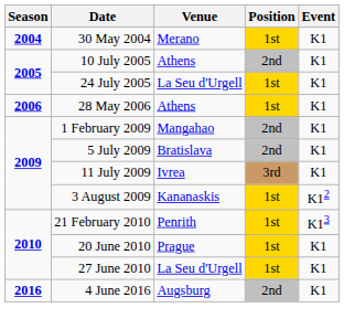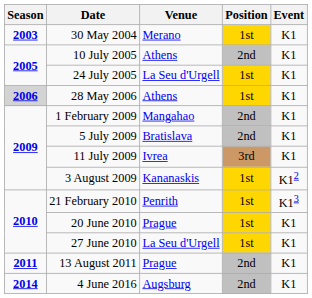 <table class="wikitable" style="text-align:center; font-size:95%;">
 <tr>
 <th>Season</th>
 <th>Date</th>
 <th>Venue</th>
 <th>Position</th>
 <th>Event</th>
 </tr>
 <tr>
-<td><strong><a href='#'>2004</a></strong></td>
+<td><strong><a href='#'>2003</a></strong></td>
 <td align=right>30 May 2004</td>
 <td align=left><a href='#'>Merano</a></td>
 <td bgcolor=gold>1st</td>
 <td>K1</td>
 </tr>
 <tr>
 <td rowspan=2><strong><a href='#'>2005</a></strong></td>
 <td align=right>10 July 2005</td>
 <td align=left><a href='#'>Athens</a></td>
 <td bgcolor=silver>2nd</td>
 <td>K1</td>
 </tr>
 <tr>
 <td align=right>24 July 2005</td>
 <td align=left><a href='#'>La Seu d'Urgell</a></td>
 <td bgcolor=gold>1st</td>
 <td>K1</td>
 </tr>
 <tr>
-<td><strong><a href='#'>2006</a></strong></td>
+<td style="background: lightgrey;"><strong><a href='#'>2006</a></strong></td>
 <td align=right>28 May 2006</td>
 <td align=left><a href='#'>Athens</a></td>
 <td bgcolor=gold>1st</td>
 <td>K1</td>
 </tr>
 <tr>
 <td rowspan=4><strong><a href='#'>2009</a></strong></td>
 <td align=right>1 February 2009</td>
 <td align=left><a href='#'>Mangahao</a></td>
 <td bgcolor=silver>2nd</td>
 <td>K1</td>
 </tr>
 <tr>
 <td align=right>5 July 2009</td>
 <td align=left><a href='#'>Bratislava</a></td>
 <td bgcolor=silver>2nd</td>
 <td>K1</td>
 </tr>
 <tr>
 <td align=right>11 July 2009</td>
 <td align=left><a href='#'>Ivrea</a></td>
 <td bgcolor=cc9966>3rd</td>
 <td>K1</td>
 </tr>
 <tr>
 <td align=right>3 August 2009</td>
 <td align=left><a href='#'>Kananaskis</a></td>
 <td bgcolor=gold>1st</td>
 <td>K1<sup><a href='#'>2</a></sup></td>
 </tr>
 <tr>
 <td rowspan=3><strong><a href='#'>2010</a></strong></td>
 <td align=right>21 February 2010</td>
 <td align=left><a href='#'>Penrith</a></td>
 <td bgcolor=gold>1st</td>
 <td>K1<sup><a href='#'>3</a></sup></td>
 </tr>
 <tr>
 <td align=right>20 June 2010</td>
 <td align=left><a href='#'>Prague</a></td>
 <td bgcolor=gold>1st</td>
 <td>K1</td>
 </tr>
 <tr>
 <td align=right>27 June 2010</td>
 <td align=left><a href='#'>La Seu d'Urgell</a></td>
 <td bgcolor=gold>1st</td>
 <td>K1</td>
 </tr>
 <tr>
-<td><strong><a href='#'>2016</a></strong></td>
+<td><strong><a href='#'>2011</a></strong></td>
+<td align=right>13 August 2011</td>
+<td align=left><a href='#'>Prague</a></td>
+<td bgcolor=silver>2nd</td>
+<td>K1</td>
+</tr>
+<tr>
+<td><strong><a href='#'>2014</a></strong></td>
 <td align=right>4 June 2016</td>
 <td align=left><a href='#'>Augsburg</a></td>
 <td bgcolor=silver>2nd</td>
 <td>K1</td>
 </tr>
 </table>
